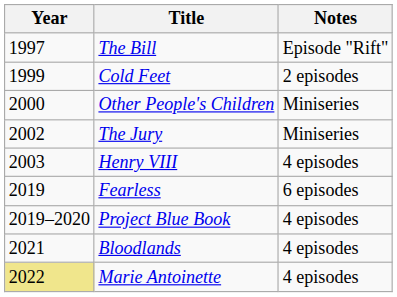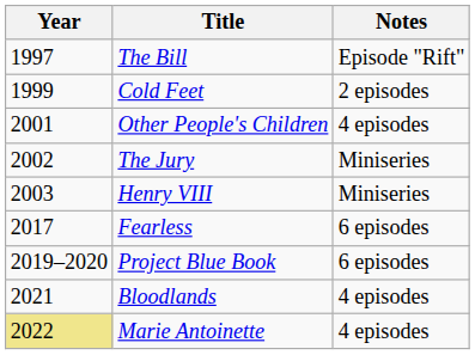 <table class="wikitable">
 <tr>
 <th>Year</th>
 <th>Title</th>
 <th>Notes</th>
 </tr>
 <tr>
 <td>1997</td>
 <td><em><a href='#'>The Bill</a></em></td>
 <td>Episode "Rift"</td>
 </tr>
 <tr>
 <td>1999</td>
 <td><em><a href='#'>Cold Feet</a></em></td>
 <td>2 episodes</td>
 </tr>
 <tr>
-<td>2000</td>
+<td>2001</td>
 <td><em><a href='#'>Other People's Children</a></em></td>
-<td>Miniseries</td>
+<td>4 episodes</td>
 </tr>
 <tr>
 <td>2002</td>
 <td><em><a href='#'>The Jury</a></em></td>
 <td>Miniseries</td>
 </tr>
 <tr>
 <td>2003</td>
 <td><em><a href='#'>Henry VIII</a></em></td>
-<td>4 episodes</td>
+<td>Miniseries</td>
 </tr>
 <tr>
-<td>2019</td>
+<td>2017</td>
 <td><em><a href='#'>Fearless</a></em></td>
 <td>6 episodes</td>
 </tr>
 <tr>
 <td>2019–2020</td>
 <td><em><a href='#'>Project Blue Book</a></em></td>
-<td>4 episodes</td>
+<td>6 episodes</td>
 </tr>
 <tr>
 <td>2021</td>
 <td><em><a href='#'>Bloodlands</a></em></td>
 <td>4 episodes</td>
 </tr>
 <tr>
 <td style="background: khaki;">2022</td>
 <td><em><a href='#'>Marie Antoinette</a></em></td>
 <td>4 episodes</td>
 </tr>
 </table>
